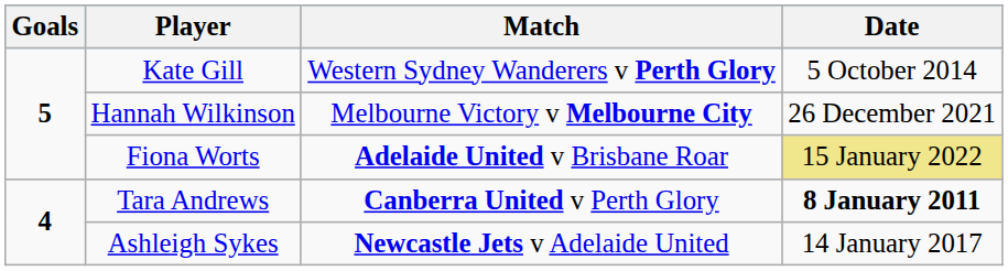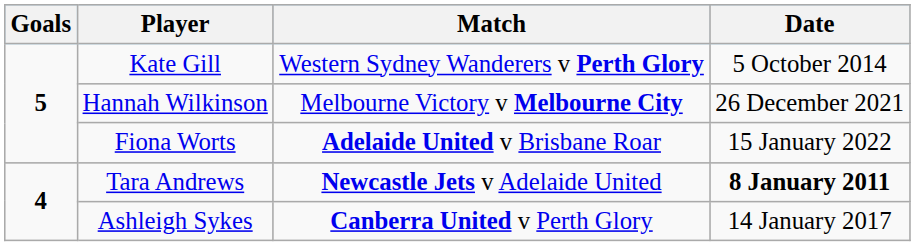 <table class="wikitable" style="text-align:center">
 <tr bgcolor=#87cefa>
 <th>Goals</th>
 <th>Player</th>
 <th>Match</th>
 <th>Date</th>
 </tr>
 <tr>
 <td rowspan=3><strong>5</strong></td>
 <td><a href='#'>Kate Gill</a></td>
 <td><a href='#'>Western Sydney Wanderers</a> v <strong><a href='#'>Perth Glory</a></strong></td>
 <td>5 October 2014</td>
 </tr>
 <tr>
 <td><a href='#'>Hannah Wilkinson</a></td>
 <td><a href='#'>Melbourne Victory</a> v <strong><a href='#'>Melbourne City</a></strong></td>
 <td>26 December 2021</td>
 </tr>
 <tr>
 <td> <a href='#'>Fiona Worts</a></td>
 <td><strong><a href='#'>Adelaide United</a></strong> v <a href='#'>Brisbane Roar</a></td>
-<td style="background: khaki;">15 January 2022</td>
+<td>15 January 2022</td>
 </tr>
 <tr>
 <td rowspan=2><strong>4</strong></td>
 <td><a href='#'>Tara Andrews</a></td>
-<td><strong><a href='#'>Canberra United</a></strong> v <a href='#'>Perth Glory</a></td>
+<td><strong><a href='#'>Newcastle Jets</a></strong> v <a href='#'>Adelaide United</a></td>
 <td><strong>8 January 2011</strong></td>
 </tr>
 <tr>
 <td><a href='#'>Ashleigh Sykes</a></td>
-<td><strong><a href='#'>Newcastle Jets</a></strong> v <a href='#'>Adelaide United</a></td>
+<td><strong><a href='#'>Canberra United</a></strong> v <a href='#'>Perth Glory</a></td>
 <td>14 January 2017</td>
 </tr>
 </table>
